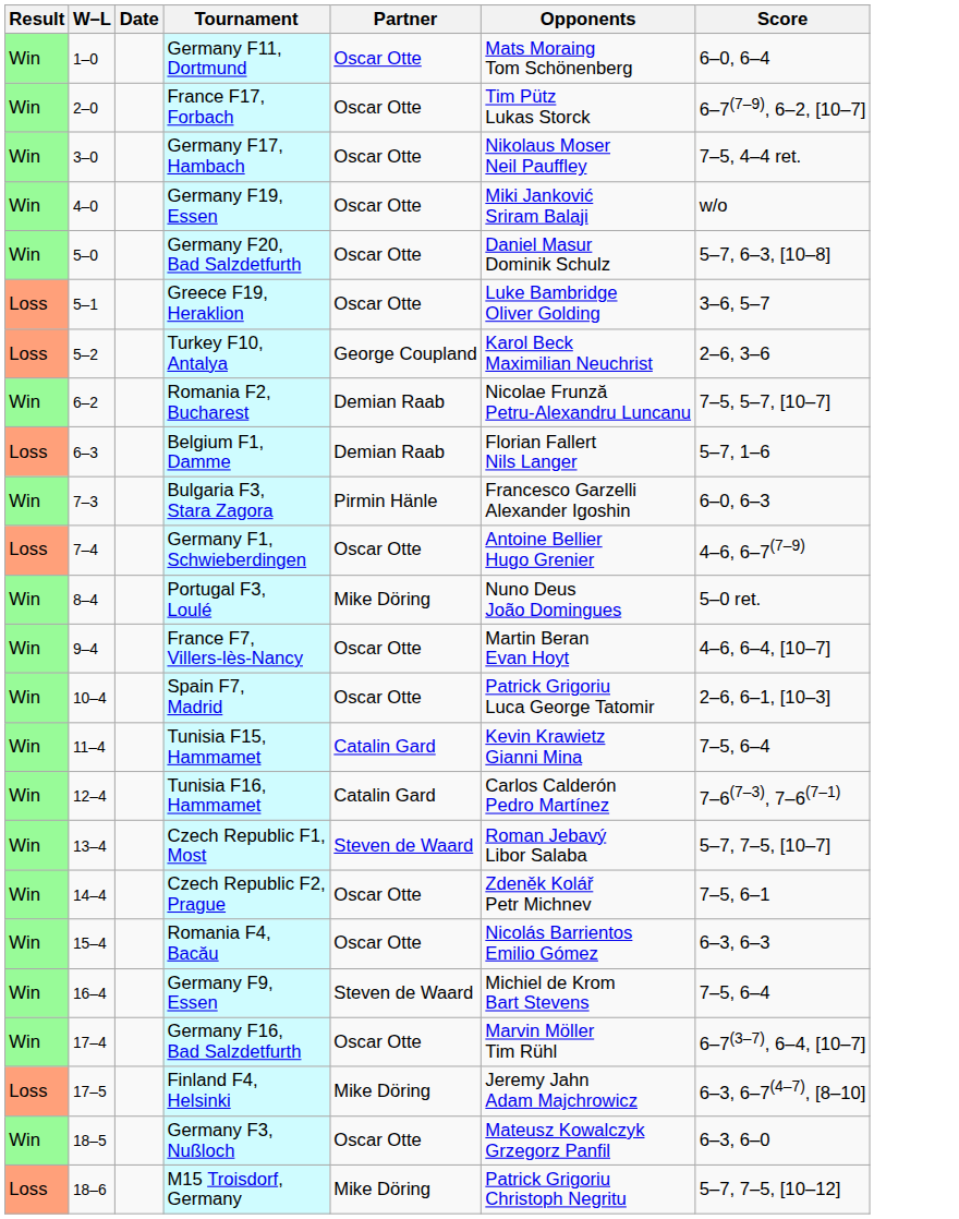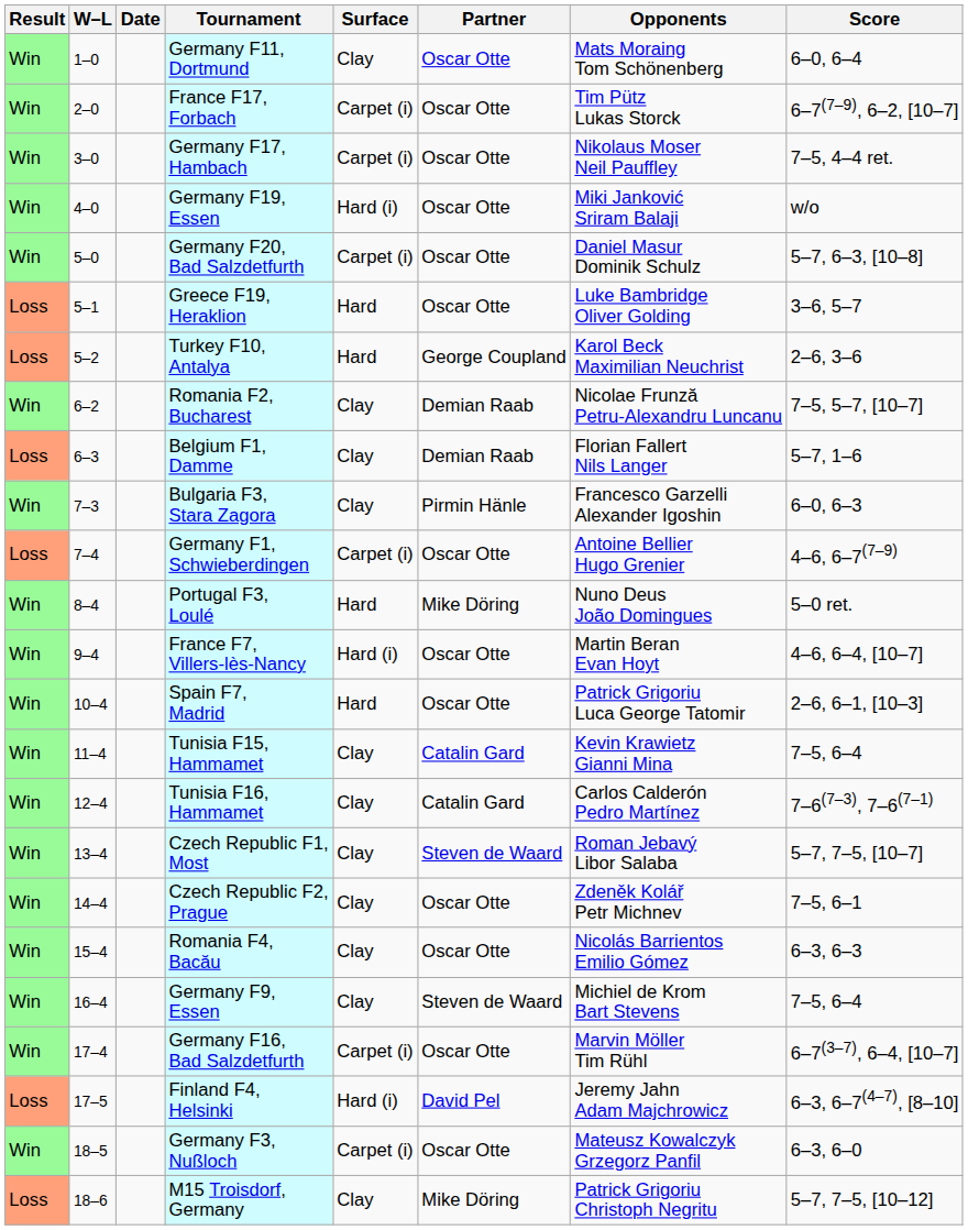 <table class="sortable wikitable nowrap">
 <tr>
 <th>Result</th>
 <th class="unsortable">W–L</th>
 <th>Date</th>
 <th>Tournament</th>
+<th>Surface</th>
 <th>Partner</th>
 <th>Opponents</th>
 <th class="unsortable">Score</th>
 </tr>
 <tr>
 <td bgcolor=98fb98>Win</td>
 <td><small>1–0</small></td>
 <td></td>
 <td bgcolor=cffcff>Germany F11, <br> <a href='#'>Dortmund</a></td>
+<td>Clay</td>
 <td> <a href='#'>Oscar Otte</a></td>
 <td> <a href='#'>Mats Moraing</a><br> Tom Schönenberg</td>
 <td>6–0, 6–4</td>
 </tr>
 <tr>
 <td bgcolor=98fb98>Win</td>
 <td><small>2–0</small></td>
 <td></td>
 <td bgcolor=cffcff>France F17, <br> <a href='#'>Forbach</a></td>
+<td>Carpet (i)</td>
 <td> Oscar Otte</td>
 <td> <a href='#'>Tim Pütz</a><br> Lukas Storck</td>
 <td>6–7<sup>(7–9)</sup>, 6–2, [10–7]</td>
 </tr>
 <tr>
 <td bgcolor=98fb98>Win</td>
 <td><small>3–0</small></td>
 <td></td>
 <td bgcolor=cffcff>Germany F17, <br> <a href='#'>Hambach</a></td>
+<td>Carpet (i)</td>
 <td> Oscar Otte</td>
 <td> <a href='#'>Nikolaus Moser</a><br> <a href='#'>Neil Pauffley</a></td>
 <td>7–5, 4–4 ret.</td>
 </tr>
 <tr>
 <td bgcolor=98fb98>Win</td>
 <td><small>4–0</small></td>
 <td></td>
 <td bgcolor=cffcff>Germany F19, <br> <a href='#'>Essen</a></td>
+<td>Hard (i)</td>
 <td> Oscar Otte</td>
 <td> <a href='#'>Miki Janković</a><br> <a href='#'>Sriram Balaji</a></td>
 <td>w/o</td>
 </tr>
 <tr>
 <td bgcolor=98fb98>Win</td>
 <td><small>5–0</small></td>
 <td></td>
 <td bgcolor=cffcff>Germany F20, <br> <a href='#'>Bad Salzdetfurth</a></td>
+<td>Carpet (i)</td>
 <td> Oscar Otte</td>
 <td> <a href='#'>Daniel Masur</a><br> Dominik Schulz</td>
 <td>5–7, 6–3, [10–8]</td>
 </tr>
 <tr>
 <td bgcolor=ffa07a>Loss</td>
 <td><small>5–1</small></td>
 <td></td>
 <td bgcolor=cffcff>Greece F19, <br> <a href='#'>Heraklion</a></td>
+<td>Hard</td>
 <td> Oscar Otte</td>
 <td> <a href='#'>Luke Bambridge</a><br> <a href='#'>Oliver Golding</a></td>
 <td>3–6, 5–7</td>
 </tr>
 <tr>
 <td bgcolor=ffa07a>Loss</td>
 <td><small>5–2</small></td>
 <td></td>
 <td bgcolor=cffcff>Turkey F10, <br> <a href='#'>Antalya</a></td>
+<td>Hard</td>
 <td nowrap> George Coupland</td>
 <td> <a href='#'>Karol Beck</a><br> <a href='#'>Maximilian Neuchrist</a></td>
 <td>2–6, 3–6</td>
 </tr>
 <tr>
 <td bgcolor=98fb98>Win</td>
 <td><small>6–2</small></td>
 <td></td>
 <td bgcolor=cffcff>Romania F2, <br> <a href='#'>Bucharest</a></td>
+<td>Clay</td>
 <td> Demian Raab</td>
 <td> Nicolae Frunză<br> <a href='#'>Petru-Alexandru Luncanu</a></td>
 <td>7–5, 5–7, [10–7]</td>
 </tr>
 <tr>
 <td bgcolor=ffa07a>Loss</td>
 <td><small>6–3</small></td>
 <td></td>
 <td bgcolor=cffcff>Belgium F1, <br> <a href='#'>Damme</a></td>
+<td>Clay</td>
 <td> Demian Raab</td>
 <td> Florian Fallert<br> <a href='#'>Nils Langer</a></td>
 <td>5–7, 1–6</td>
 </tr>
 <tr>
 <td bgcolor=98fb98>Win</td>
 <td><small>7–3</small></td>
 <td></td>
 <td bgcolor=cffcff>Bulgaria F3, <br> <a href='#'>Stara Zagora</a></td>
+<td>Clay</td>
 <td> Pirmin Hänle</td>
 <td> Francesco Garzelli<br> Alexander Igoshin</td>
 <td>6–0, 6–3</td>
 </tr>
 <tr>
 <td bgcolor=ffa07a>Loss</td>
 <td><small>7–4</small></td>
 <td></td>
 <td bgcolor=cffcff>Germany F1, <br> <a href='#'>Schwieberdingen</a></td>
+<td>Carpet (i)</td>
 <td> Oscar Otte</td>
 <td> <a href='#'>Antoine Bellier</a><br> <a href='#'>Hugo Grenier</a></td>
 <td>4–6, 6–7<sup>(7–9)</sup></td>
 </tr>
 <tr>
 <td bgcolor=98fb98>Win</td>
 <td><small>8–4</small></td>
 <td></td>
 <td bgcolor=cffcff>Portugal F3, <br> <a href='#'>Loulé</a></td>
+<td>Hard</td>
 <td> Mike Döring</td>
 <td> Nuno Deus<br> <a href='#'>João Domingues</a></td>
 <td>5–0 ret.</td>
 </tr>
 <tr>
 <td bgcolor=98fb98>Win</td>
 <td><small>9–4</small></td>
 <td></td>
 <td bgcolor=cffcff>France F7, <br> <a href='#'>Villers-lès-Nancy</a></td>
+<td>Hard (i)</td>
 <td> Oscar Otte</td>
 <td> Martin Beran<br> <a href='#'>Evan Hoyt</a></td>
 <td>4–6, 6–4, [10–7]</td>
 </tr>
 <tr>
 <td bgcolor=98fb98>Win</td>
 <td><small>10–4</small></td>
 <td></td>
 <td bgcolor=cffcff>Spain F7, <br> <a href='#'>Madrid</a></td>
+<td>Hard</td>
 <td> Oscar Otte</td>
 <td> <a href='#'>Patrick Grigoriu</a><br> Luca George Tatomir</td>
 <td>2–6, 6–1, [10–3]</td>
 </tr>
 <tr>
 <td bgcolor=98fb98>Win</td>
 <td><small>11–4</small></td>
 <td></td>
 <td bgcolor=cffcff>Tunisia F15, <br> <a href='#'>Hammamet</a></td>
+<td>Clay</td>
 <td> <a href='#'>Catalin Gard</a></td>
 <td> <a href='#'>Kevin Krawietz</a><br> <a href='#'>Gianni Mina</a></td>
 <td>7–5, 6–4</td>
 </tr>
 <tr>
 <td bgcolor=98fb98>Win</td>
 <td><small>12–4</small></td>
 <td></td>
 <td bgcolor=cffcff>Tunisia F16, <br> <a href='#'>Hammamet</a></td>
+<td>Clay</td>
 <td> Catalin Gard</td>
 <td> Carlos Calderón<br> <a href='#'>Pedro Martínez</a></td>
 <td>7–6<sup>(7–3)</sup>, 7–6<sup>(7–1)</sup></td>
 </tr>
 <tr>
 <td bgcolor=98fb98>Win</td>
 <td><small>13–4</small></td>
 <td></td>
 <td bgcolor=cffcff>Czech Republic F1, <br> <a href='#'>Most</a></td>
+<td>Clay</td>
 <td> <a href='#'>Steven de Waard</a></td>
 <td> <a href='#'>Roman Jebavý</a><br> Libor Salaba</td>
 <td>5–7, 7–5, [10–7]</td>
 </tr>
 <tr>
 <td bgcolor=98fb98>Win</td>
 <td><small>14–4</small></td>
 <td></td>
 <td bgcolor=cffcff>Czech Republic F2, <br> <a href='#'>Prague</a></td>
+<td>Clay</td>
 <td> Oscar Otte</td>
 <td> <a href='#'>Zdeněk Kolář</a><br> Petr Michnev</td>
 <td>7–5, 6–1</td>
 </tr>
 <tr>
 <td bgcolor=98fb98>Win</td>
 <td><small>15–4</small></td>
 <td></td>
 <td bgcolor=cffcff>Romania F4, <br> <a href='#'>Bacău</a></td>
+<td>Clay</td>
 <td> Oscar Otte</td>
 <td> <a href='#'>Nicolás Barrientos</a><br> <a href='#'>Emilio Gómez</a></td>
 <td>6–3, 6–3</td>
 </tr>
 <tr>
 <td bgcolor=98fb98>Win</td>
 <td><small>16–4</small></td>
 <td></td>
 <td bgcolor=cffcff>Germany F9, <br> <a href='#'>Essen</a></td>
+<td>Clay</td>
 <td> Steven de Waard</td>
 <td> Michiel de Krom<br> <a href='#'>Bart Stevens</a></td>
 <td>7–5, 6–4</td>
 </tr>
 <tr>
 <td bgcolor=98fb98>Win</td>
 <td><small>17–4</small></td>
 <td></td>
 <td bgcolor=cffcff>Germany F16, <br> <a href='#'>Bad Salzdetfurth</a></td>
+<td>Carpet (i)</td>
 <td> Oscar Otte</td>
 <td> <a href='#'>Marvin Möller</a><br> Tim Rühl</td>
 <td>6–7<sup>(3–7)</sup>, 6–4, [10–7]</td>
 </tr>
 <tr>
 <td bgcolor=ffa07a>Loss</td>
 <td><small>17–5</small></td>
 <td></td>
 <td bgcolor=cffcff>Finland F4, <br> <a href='#'>Helsinki</a></td>
-<td> Mike Döring</td>
+<td>Hard (i)</td>
+<td> <a href='#'>David Pel</a></td>
 <td> Jeremy Jahn<br> <a href='#'>Adam Majchrowicz</a></td>
 <td>6–3, 6–7<sup>(4–7)</sup>, [8–10]</td>
 </tr>
 <tr>
 <td bgcolor=98fb98>Win</td>
 <td><small>18–5</small></td>
 <td></td>
 <td bgcolor=cffcff>Germany F3, <br> <a href='#'>Nußloch</a></td>
+<td>Carpet (i)</td>
 <td> Oscar Otte</td>
 <td> <a href='#'>Mateusz Kowalczyk</a><br> <a href='#'>Grzegorz Panfil</a></td>
 <td>6–3, 6–0</td>
 </tr>
 <tr>
 <td bgcolor=ffa07a>Loss</td>
 <td nowrap><small>18–6</small></td>
 <td></td>
 <td bgcolor=cffcff>M15 <a href='#'>Troisdorf</a>, <br> Germany</td>
+<td>Clay</td>
 <td> Mike Döring</td>
 <td> <a href='#'>Patrick Grigoriu</a><br> <a href='#'>Christoph Negritu</a></td>
 <td>5–7, 7–5, [10–12]</td>
 </tr>
 </table>
